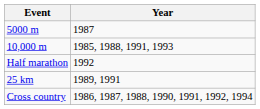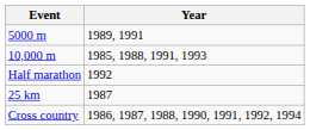 <table class="wikitable">
 <tr>
 <th>Event</th>
 <th>Year</th>
 </tr>
 <tr>
 <td><a href='#'>5000 m</a></td>
-<td>1987</td>
+<td>1989, 1991</td>
 </tr>
 <tr>
 <td><a href='#'>10,000 m</a></td>
 <td>1985, 1988, 1991, 1993</td>
 </tr>
 <tr>
 <td><a href='#'>Half marathon</a></td>
 <td>1992</td>
 </tr>
 <tr>
 <td><a href='#'>25 km</a></td>
-<td>1989, 1991</td>
+<td>1987</td>
 </tr>
 <tr>
 <td><a href='#'>Cross country</a></td>
 <td>1986, 1987, 1988, 1990, 1991, 1992, 1994</td>
 </tr>
 </table>
